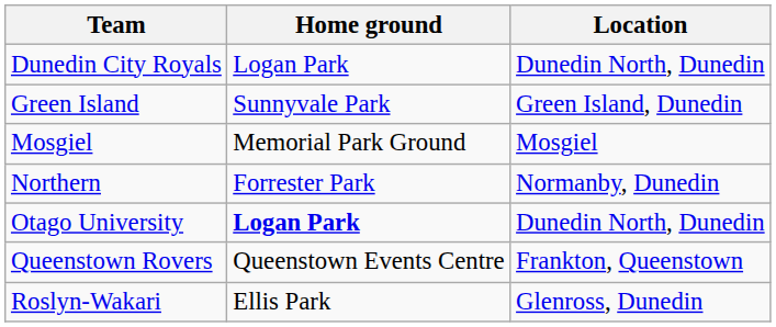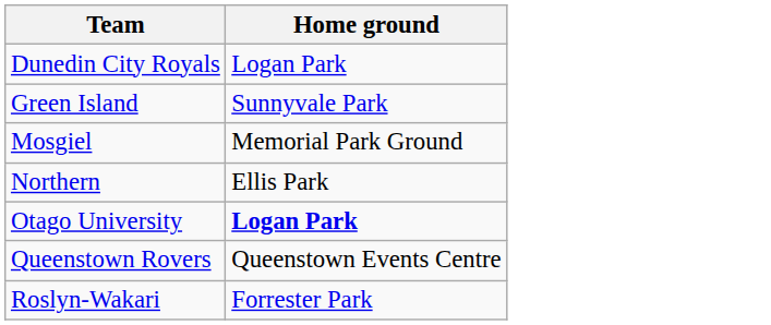 <table class="wikitable sortable">
 <tr>
 <th>Team</th>
 <th>Home ground</th>
-<th>Location</th>
 </tr>
 <tr>
 <td><a href='#'>Dunedin City Royals</a></td>
 <td><a href='#'>Logan Park</a></td>
-<td><a href='#'>Dunedin North</a>, <a href='#'>Dunedin</a></td>
 </tr>
 <tr>
 <td><a href='#'>Green Island</a></td>
 <td><a href='#'>Sunnyvale Park</a></td>
-<td><a href='#'>Green Island</a>, <a href='#'>Dunedin</a></td>
 </tr>
 <tr>
 <td><a href='#'>Mosgiel</a></td>
 <td>Memorial Park Ground</td>
-<td><a href='#'>Mosgiel</a></td>
 </tr>
 <tr>
 <td><a href='#'>Northern</a></td>
-<td><a href='#'>Forrester Park</a></td>
-<td><a href='#'>Normanby</a>, <a href='#'>Dunedin</a></td>
+<td>Ellis Park</td>
 </tr>
 <tr>
 <td><a href='#'>Otago University</a></td>
 <td><strong><a href='#'>Logan Park</a></strong></td>
-<td><a href='#'>Dunedin North</a>, <a href='#'>Dunedin</a></td>
 </tr>
 <tr>
 <td><a href='#'>Queenstown Rovers</a></td>
 <td>Queenstown Events Centre</td>
-<td><a href='#'>Frankton</a>, <a href='#'>Queenstown</a></td>
 </tr>
 <tr>
 <td><a href='#'>Roslyn-Wakari</a></td>
-<td>Ellis Park</td>
-<td><a href='#'>Glenross</a>, <a href='#'>Dunedin</a></td>
+<td><a href='#'>Forrester Park</a></td>
 </tr>
 </table>
